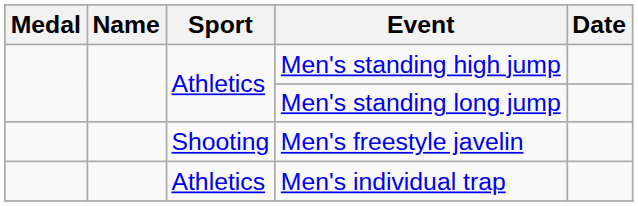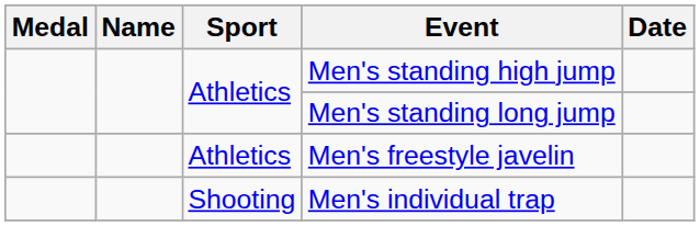 <table class="wikitable sortable" style="font-size:90%">
 <tr>
 <th>Medal</th>
 <th>Name</th>
 <th>Sport</th>
 <th>Event</th>
 <th>Date</th>
 </tr>
 <tr>
 <td rowspan=2></td>
 <td rowspan=2></td>
 <td rowspan=2><a href='#'>Athletics</a></td>
 <td><a href='#'>Men's standing high jump</a></td>
 <td></td>
 </tr>
 <tr>
 <td><a href='#'>Men's standing long jump</a></td>
 <td></td>
 </tr>
 <tr>
 <td></td>
 <td></td>
-<td><a href='#'>Shooting</a></td>
+<td><a href='#'>Athletics</a></td>
 <td><a href='#'>Men's freestyle javelin</a></td>
 <td></td>
 </tr>
 <tr>
 <td></td>
 <td></td>
-<td><a href='#'>Athletics</a></td>
+<td><a href='#'>Shooting</a></td>
 <td><a href='#'>Men's individual trap</a></td>
 <td></td>
 </tr>
 </table>
